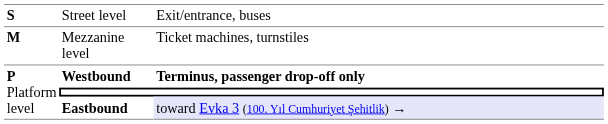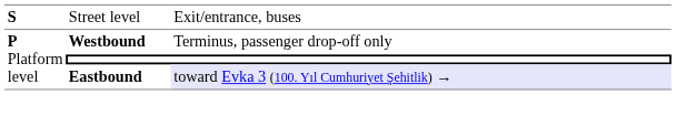 <table table border=0 cellspacing=0 cellpadding=3>
 <tr>
 <td style="border-top:solid 1px gray;" width=50 valign=top><strong>S</strong></td>
 <td style="border-top:solid 1px gray;" width=100 valign=top>Street level</td>
 <td style="border-top:solid 1px gray;" width=500 valign=top>Exit/entrance, buses</td>
 </tr>
 <tr>
-<td style="border-top:solid 1px gray;" width=50 valign=top><strong>M</strong></td>
-<td style="border-top:solid 1px gray;" width=100 valign=top>Mezzanine level</td>
-<td style="border-top:solid 1px gray;" width=500 valign=top>Ticket machines, turnstiles</td>
-</tr>
-<tr>
 <td style="border-top:solid 1px gray;border-bottom:solid 1px gray;" width=50 rowspan=3 valign=top><strong>P</strong><br>Platform level</td>
 <td style="border-top:solid 1px gray;" width=100><strong>Westbound</strong></td>
-<td style="border-top:solid 1px gray;" width=500><strong>Terminus, passenger drop-off only</strong></td>
+<td style="border-top:solid 1px gray;" width=500>Terminus, passenger drop-off only</td>
 </tr>
 <tr>
 <td style="border-top:solid 2px black;border-right:solid 2px black;border-left:solid 2px black;border-bottom:solid 2px black;text-align:center;" colspan=2></td>
 </tr>
 <tr>
 <td style="border-bottom:solid 1px gray;" width=100><strong>Eastbound</strong></td>
 <td style="background: lavender; border-bottom:solid 1px gray;" width=500> toward <a href='#'>Evka 3</a> <small>(<a href='#'>100. Yıl Cumhuriyet Şehitlik</a>)</small> →</td>
 </tr>
 </table>
